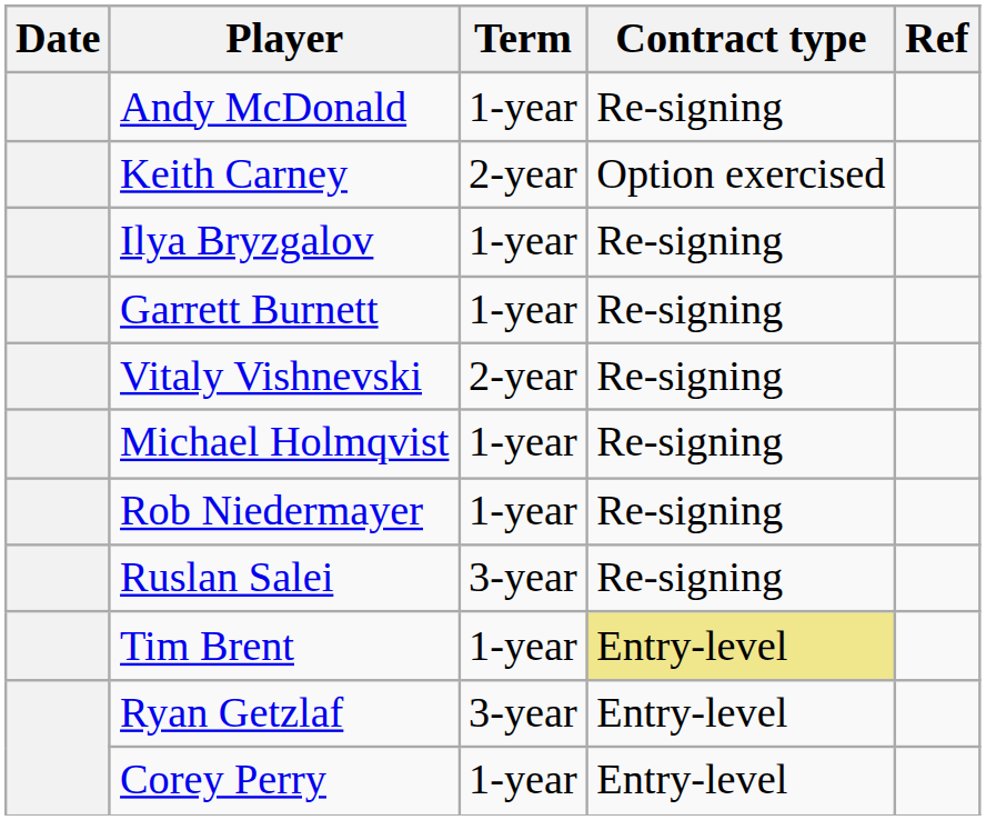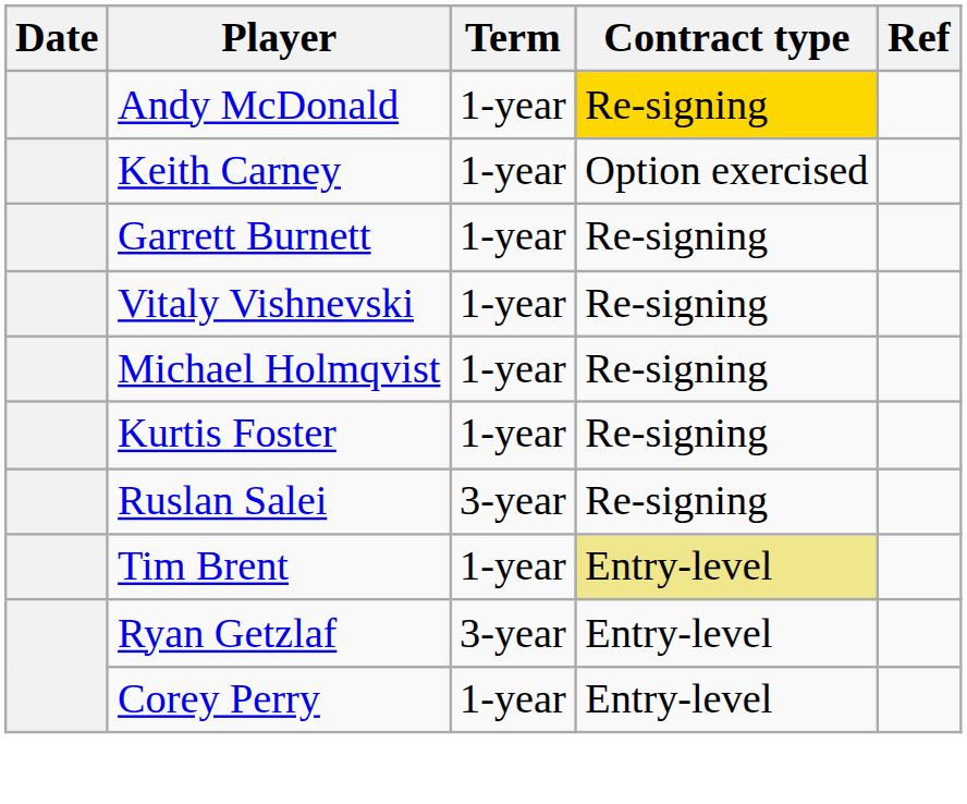 <table class="wikitable plainrowheaders">
 <tr style="background:#ddd; text-align:center;">
 <th>Date</th>
 <th>Player</th>
 <th>Term</th>
 <th>Contract type</th>
 <th>Ref</th>
 </tr>
 <tr>
 <th scope="row"></th>
 <td><a href='#'>Andy McDonald</a></td>
 <td>1-year</td>
-<td>Re-signing</td>
+<td style="background: gold;">Re-signing</td>
 <td></td>
 </tr>
 <tr>
 <th scope="row"></th>
 <td><a href='#'>Keith Carney</a></td>
-<td>2-year</td>
+<td>1-year</td>
 <td>Option exercised</td>
-<td></td>
-</tr>
-<tr>
-<th scope="row"></th>
-<td><a href='#'>Ilya Bryzgalov</a></td>
-<td>1-year</td>
-<td>Re-signing</td>
 <td></td>
 </tr>
 <tr>
 <th scope="row"></th>
 <td><a href='#'>Garrett Burnett</a></td>
 <td>1-year</td>
 <td>Re-signing</td>
 <td></td>
 </tr>
 <tr>
 <th scope="row"></th>
 <td><a href='#'>Vitaly Vishnevski</a></td>
-<td>2-year</td>
+<td>1-year</td>
 <td>Re-signing</td>
 <td></td>
 </tr>
 <tr>
 <th scope="row"></th>
 <td><a href='#'>Michael Holmqvist</a></td>
 <td>1-year</td>
 <td>Re-signing</td>
 <td></td>
 </tr>
 <tr>
 <th scope="row"></th>
-<td><a href='#'>Rob Niedermayer</a></td>
+<td><a href='#'>Kurtis Foster</a></td>
 <td>1-year</td>
 <td>Re-signing</td>
 <td></td>
 </tr>
 <tr>
 <th scope="row"></th>
 <td><a href='#'>Ruslan Salei</a></td>
 <td>3-year</td>
 <td>Re-signing</td>
 <td></td>
 </tr>
 <tr>
 <th scope="row"></th>
 <td><a href='#'>Tim Brent</a></td>
 <td>1-year</td>
 <td style="background: khaki;">Entry-level</td>
 <td></td>
 </tr>
 <tr>
 <th scope="row" rowspan=2></th>
 <td><a href='#'>Ryan Getzlaf</a></td>
 <td>3-year</td>
 <td>Entry-level</td>
 <td></td>
 </tr>
 <tr>
 <td><a href='#'>Corey Perry</a></td>
 <td>1-year</td>
 <td>Entry-level</td>
 <td></td>
 </tr>
 </table>
